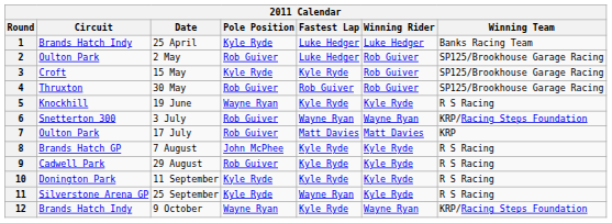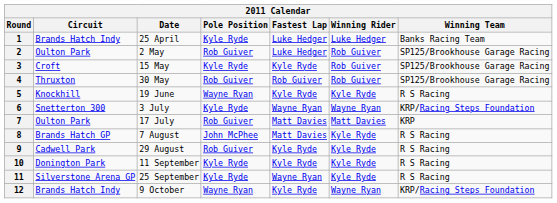 <table class="wikitable" style="font-size: 85%">
 <tr>
 <th colspan=7>2011 Calendar</th>
 </tr>
 <tr>
 <th>Round</th>
 <th>Circuit</th>
 <th>Date</th>
 <th>Pole Position</th>
 <th>Fastest Lap</th>
 <th>Winning Rider</th>
 <th>Winning Team</th>
 </tr>
 <tr>
 <th>1</th>
 <td> <a href='#'>Brands Hatch Indy</a></td>
 <td>25 April</td>
 <td> <a href='#'>Kyle Ryde</a></td>
 <td> <a href='#'>Luke Hedger</a></td>
 <td> <a href='#'>Luke Hedger</a></td>
 <td>Banks Racing Team</td>
 </tr>
 <tr>
 <th>2</th>
 <td> <a href='#'>Oulton Park</a></td>
 <td>2 May</td>
 <td> <a href='#'>Rob Guiver</a></td>
 <td> <a href='#'>Luke Hedger</a></td>
 <td> <a href='#'>Rob Guiver</a></td>
 <td>SP125/Brookhouse Garage Racing</td>
 </tr>
 <tr>
 <th>3</th>
 <td> <a href='#'>Croft</a></td>
 <td>15 May</td>
 <td> <a href='#'>Kyle Ryde</a></td>
 <td> <a href='#'>Kyle Ryde</a></td>
 <td> <a href='#'>Rob Guiver</a></td>
 <td>SP125/Brookhouse Garage Racing</td>
 </tr>
 <tr>
 <th>4</th>
 <td> <a href='#'>Thruxton</a></td>
 <td>30 May</td>
 <td> <a href='#'>Rob Guiver</a></td>
 <td> <a href='#'>Rob Guiver</a></td>
 <td> <a href='#'>Rob Guiver</a></td>
 <td>SP125/Brookhouse Garage Racing</td>
 </tr>
 <tr>
 <th>5</th>
 <td> <a href='#'>Knockhill</a></td>
 <td>19 June</td>
 <td> <a href='#'>Wayne Ryan</a></td>
 <td> <a href='#'>Kyle Ryde</a></td>
 <td> <a href='#'>Kyle Ryde</a></td>
 <td>R S Racing</td>
 </tr>
 <tr>
 <th>6</th>
 <td> <a href='#'>Snetterton 300</a></td>
 <td>3 July</td>
-<td> <a href='#'>Rob Guiver</a></td>
+<td> <a href='#'>Kyle Ryde</a></td>
 <td> <a href='#'>Wayne Ryan</a></td>
 <td> <a href='#'>Wayne Ryan</a></td>
 <td>KRP/<a href='#'>Racing Steps Foundation</a></td>
 </tr>
 <tr>
 <th>7</th>
 <td> <a href='#'>Oulton Park</a></td>
 <td>17 July</td>
 <td> <a href='#'>Rob Guiver</a></td>
 <td> <a href='#'>Matt Davies</a></td>
 <td> <a href='#'>Matt Davies</a></td>
 <td>KRP</td>
 </tr>
 <tr>
 <th>8</th>
 <td> <a href='#'>Brands Hatch GP</a></td>
 <td>7 August</td>
 <td> <a href='#'>John McPhee</a></td>
-<td> <a href='#'>Kyle Ryde</a></td>
+<td> <a href='#'>Matt Davies</a></td>
 <td> <a href='#'>Kyle Ryde</a></td>
 <td>R S Racing</td>
 </tr>
 <tr>
 <th>9</th>
 <td> <a href='#'>Cadwell Park</a></td>
 <td>29 August</td>
 <td> <a href='#'>Rob Guiver</a></td>
 <td> <a href='#'>Kyle Ryde</a></td>
 <td> <a href='#'>Kyle Ryde</a></td>
 <td>R S Racing</td>
 </tr>
 <tr>
 <th>10</th>
 <td> <a href='#'>Donington Park</a></td>
 <td>11 September</td>
 <td> <a href='#'>Kyle Ryde</a></td>
 <td> <a href='#'>Kyle Ryde</a></td>
 <td> <a href='#'>Kyle Ryde</a></td>
 <td>R S Racing</td>
 </tr>
 <tr>
 <th>11</th>
 <td> <a href='#'>Silverstone Arena GP</a></td>
 <td>25 September</td>
 <td> <a href='#'>Kyle Ryde</a></td>
 <td> <a href='#'>Wayne Ryan</a></td>
 <td> <a href='#'>Kyle Ryde</a></td>
 <td>R S Racing</td>
 </tr>
 <tr>
 <th>12</th>
 <td> <a href='#'>Brands Hatch Indy</a></td>
 <td>9 October</td>
 <td> <a href='#'>Wayne Ryan</a></td>
 <td> <a href='#'>Kyle Ryde</a></td>
 <td> <a href='#'>Wayne Ryan</a></td>
 <td>KRP/<a href='#'>Racing Steps Foundation</a></td>
 </tr>
 </table>
